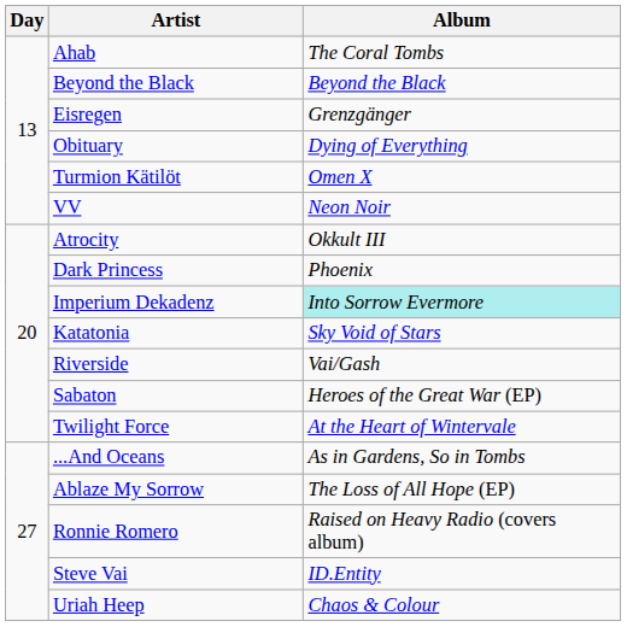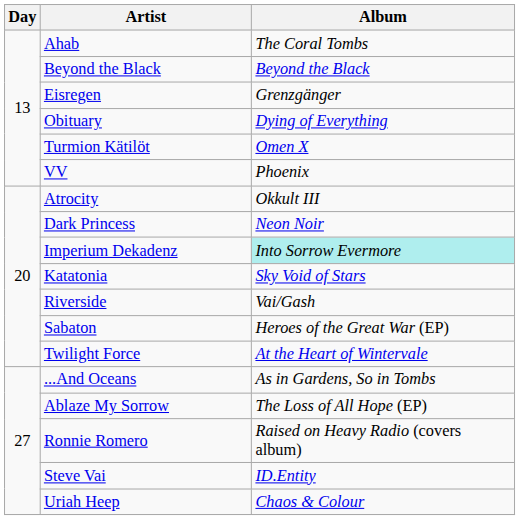 <table class="wikitable" id="table_January">
 <tr>
 <th style="width:20px;">Day</th>
 <th style="width:200px;">Artist</th>
 <th style="width:250px;">Album</th>
 </tr>
 <tr>
 <td style="text-align:center;" rowspan="6">13</td>
 <td><a href='#'>Ahab</a></td>
 <td><em>The Coral Tombs</em></td>
 </tr>
 <tr>
 <td><a href='#'>Beyond the Black</a></td>
 <td><em><a href='#'>Beyond the Black</a></em></td>
 </tr>
 <tr>
 <td><a href='#'>Eisregen</a></td>
 <td><em>Grenzgänger</em></td>
 </tr>
 <tr>
 <td><a href='#'>Obituary</a></td>
 <td><em><a href='#'>Dying of Everything</a></em></td>
 </tr>
 <tr>
 <td><a href='#'>Turmion Kätilöt</a></td>
 <td><em><a href='#'>Omen X</a></em></td>
 </tr>
 <tr>
 <td><a href='#'>VV</a></td>
-<td><em><a href='#'>Neon Noir</a></em></td>
+<td><em>Phoenix</em></td>
 </tr>
 <tr>
 <td style="text-align:center;" rowspan="7">20</td>
 <td><a href='#'>Atrocity</a></td>
 <td><em>Okkult III</em></td>
 </tr>
 <tr>
 <td><a href='#'>Dark Princess</a></td>
-<td><em>Phoenix</em></td>
+<td><em><a href='#'>Neon Noir</a></em></td>
 </tr>
 <tr>
 <td><a href='#'>Imperium Dekadenz</a></td>
 <td style="background: paleturquoise;"><em>Into Sorrow Evermore</em></td>
 </tr>
 <tr>
 <td><a href='#'>Katatonia</a></td>
 <td><em><a href='#'>Sky Void of Stars</a></em></td>
 </tr>
 <tr>
 <td><a href='#'>Riverside</a></td>
 <td><em>Vai/Gash</em></td>
 </tr>
 <tr>
 <td><a href='#'>Sabaton</a></td>
 <td><em>Heroes of the Great War</em> (EP)</td>
 </tr>
 <tr>
 <td><a href='#'>Twilight Force</a></td>
 <td><em><a href='#'>At the Heart of Wintervale</a></em></td>
 </tr>
 <tr>
 <td style="text-align:center;" rowspan="5">27</td>
 <td><a href='#'>...And Oceans</a></td>
 <td><em>As in Gardens, So in Tombs</em></td>
 </tr>
 <tr>
 <td><a href='#'>Ablaze My Sorrow</a></td>
 <td><em>The Loss of All Hope</em> (EP)</td>
 </tr>
 <tr>
 <td><a href='#'>Ronnie Romero</a></td>
 <td><em>Raised on Heavy Radio</em> (covers album)</td>
 </tr>
 <tr>
 <td><a href='#'>Steve Vai</a></td>
 <td><em><a href='#'>ID.Entity</a></em></td>
 </tr>
 <tr>
 <td><a href='#'>Uriah Heep</a></td>
 <td><em><a href='#'>Chaos & Colour</a></em></td>
 </tr>
 <tr>
 </tr>
 </table>
